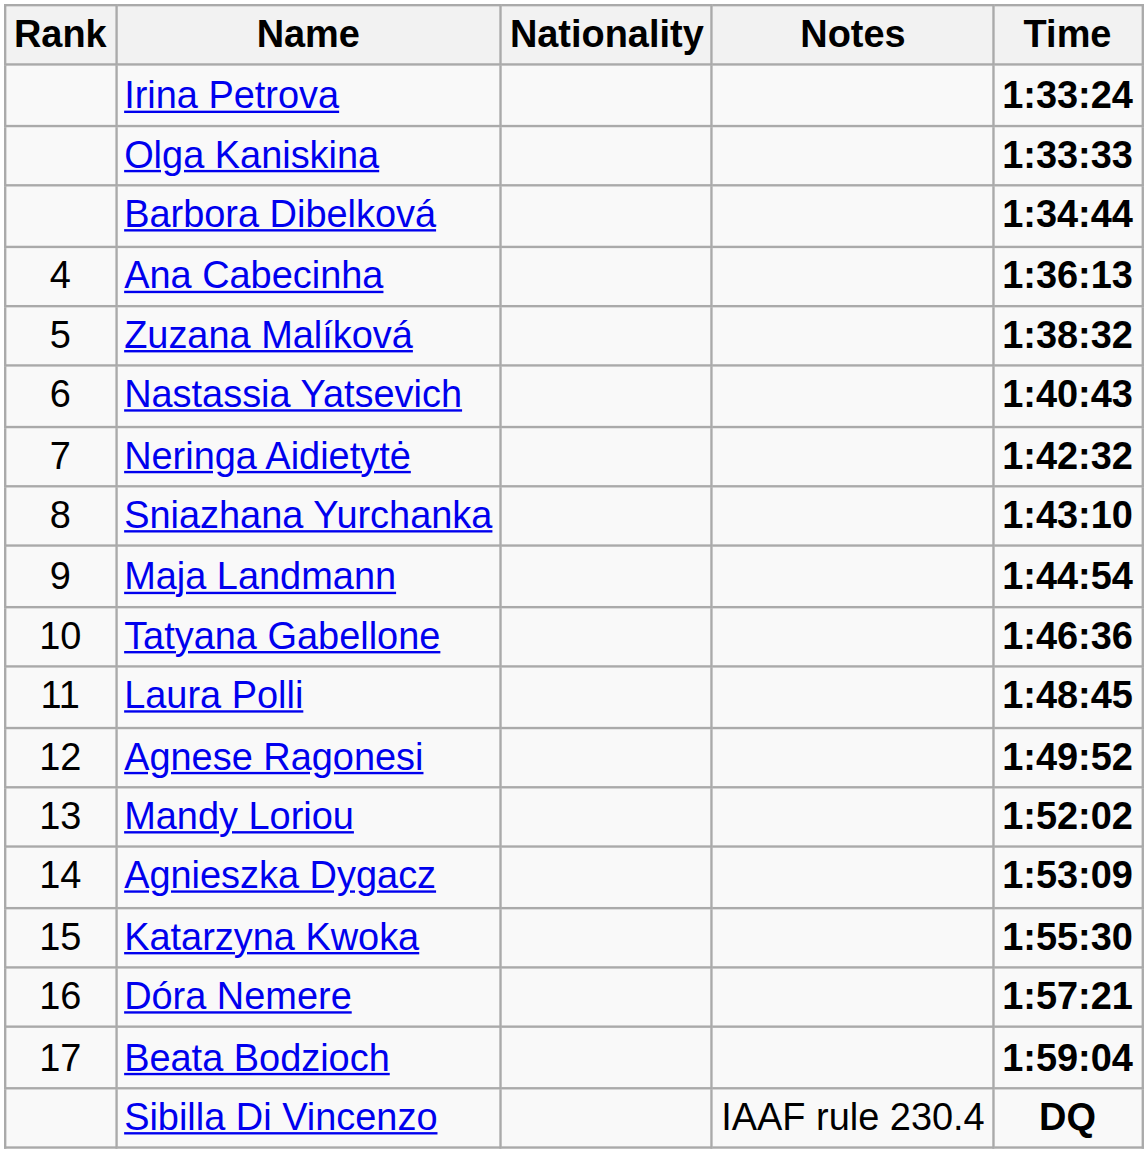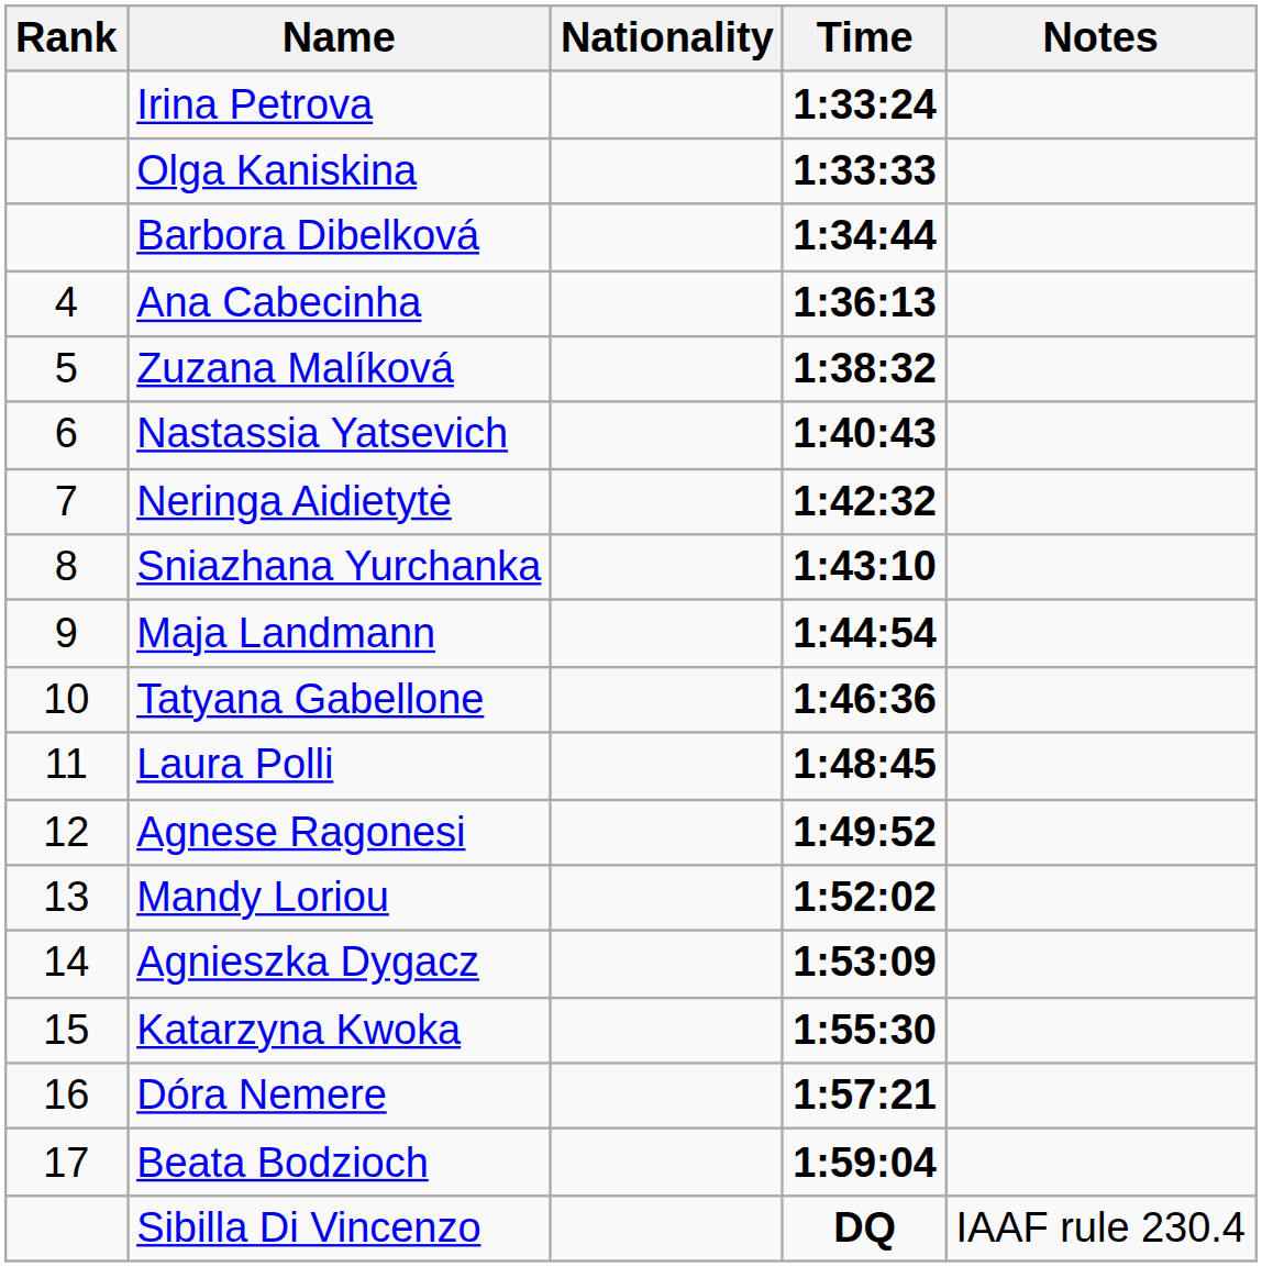 <table class="wikitable sortable" style="text-align:center">
 <tr>
 <th>Rank</th>
 <th>Name</th>
 <th>Nationality</th>
+<th>Time</th>
 <th>Notes</th>
-<th>Time</th>
 </tr>
 <tr>
 <td></td>
 <td align=left><a href='#'>Irina Petrova</a></td>
 <td align=left></td>
+<td><strong>1:33:24</strong></td>
 <td></td>
-<td><strong>1:33:24</strong></td>
 </tr>
 <tr>
 <td></td>
 <td align=left><a href='#'>Olga Kaniskina</a></td>
 <td align=left></td>
+<td><strong>1:33:33</strong></td>
 <td></td>
-<td><strong>1:33:33</strong></td>
 </tr>
 <tr>
 <td></td>
 <td align=left><a href='#'>Barbora Dibelková</a></td>
 <td align=left></td>
+<td><strong>1:34:44</strong></td>
 <td></td>
-<td><strong>1:34:44</strong></td>
 </tr>
 <tr>
 <td>4</td>
 <td align=left><a href='#'>Ana Cabecinha</a></td>
 <td align=left></td>
+<td><strong>1:36:13</strong></td>
 <td></td>
-<td><strong>1:36:13</strong></td>
 </tr>
 <tr>
 <td>5</td>
 <td align=left><a href='#'>Zuzana Malíková</a></td>
 <td align=left></td>
+<td><strong>1:38:32</strong></td>
 <td></td>
-<td><strong>1:38:32</strong></td>
 </tr>
 <tr>
 <td>6</td>
 <td align=left><a href='#'>Nastassia Yatsevich</a></td>
 <td align=left></td>
+<td><strong>1:40:43</strong></td>
 <td></td>
-<td><strong>1:40:43</strong></td>
 </tr>
 <tr>
 <td>7</td>
 <td align=left><a href='#'>Neringa Aidietytė</a></td>
 <td align=left></td>
+<td><strong>1:42:32</strong></td>
 <td></td>
-<td><strong>1:42:32</strong></td>
 </tr>
 <tr>
 <td>8</td>
 <td align=left><a href='#'>Sniazhana Yurchanka</a></td>
 <td align=left></td>
+<td><strong>1:43:10</strong></td>
 <td></td>
-<td><strong>1:43:10</strong></td>
 </tr>
 <tr>
 <td>9</td>
 <td align=left><a href='#'>Maja Landmann</a></td>
 <td align=left></td>
+<td><strong>1:44:54</strong></td>
 <td></td>
-<td><strong>1:44:54</strong></td>
 </tr>
 <tr>
 <td>10</td>
 <td align=left><a href='#'>Tatyana Gabellone</a></td>
 <td align=left></td>
+<td><strong>1:46:36</strong></td>
 <td></td>
-<td><strong>1:46:36</strong></td>
 </tr>
 <tr>
 <td>11</td>
 <td align=left><a href='#'>Laura Polli</a></td>
 <td align=left></td>
+<td><strong>1:48:45</strong></td>
 <td></td>
-<td><strong>1:48:45</strong></td>
 </tr>
 <tr>
 <td>12</td>
 <td align=left><a href='#'>Agnese Ragonesi</a></td>
 <td align=left></td>
+<td><strong>1:49:52</strong></td>
 <td></td>
-<td><strong>1:49:52</strong></td>
 </tr>
 <tr>
 <td>13</td>
 <td align=left><a href='#'>Mandy Loriou</a></td>
 <td align=left></td>
+<td><strong>1:52:02</strong></td>
 <td></td>
-<td><strong>1:52:02</strong></td>
 </tr>
 <tr>
 <td>14</td>
 <td align=left><a href='#'>Agnieszka Dygacz</a></td>
 <td align=left></td>
+<td><strong>1:53:09</strong></td>
 <td></td>
-<td><strong>1:53:09</strong></td>
 </tr>
 <tr>
 <td>15</td>
 <td align=left><a href='#'>Katarzyna Kwoka</a></td>
 <td align=left></td>
+<td><strong>1:55:30</strong></td>
 <td></td>
-<td><strong>1:55:30</strong></td>
 </tr>
 <tr>
 <td>16</td>
 <td align=left><a href='#'>Dóra Nemere</a></td>
 <td align=left></td>
+<td><strong>1:57:21</strong></td>
 <td></td>
-<td><strong>1:57:21</strong></td>
 </tr>
 <tr>
 <td>17</td>
 <td align=left><a href='#'>Beata Bodzioch</a></td>
 <td align=left></td>
+<td><strong>1:59:04</strong></td>
 <td></td>
-<td><strong>1:59:04</strong></td>
 </tr>
 <tr>
 <td></td>
 <td align=left><a href='#'>Sibilla Di Vincenzo</a></td>
 <td align=left></td>
+<td><strong>DQ</strong></td>
 <td>IAAF rule 230.4</td>
-<td><strong>DQ</strong></td>
 </tr>
 </table>
